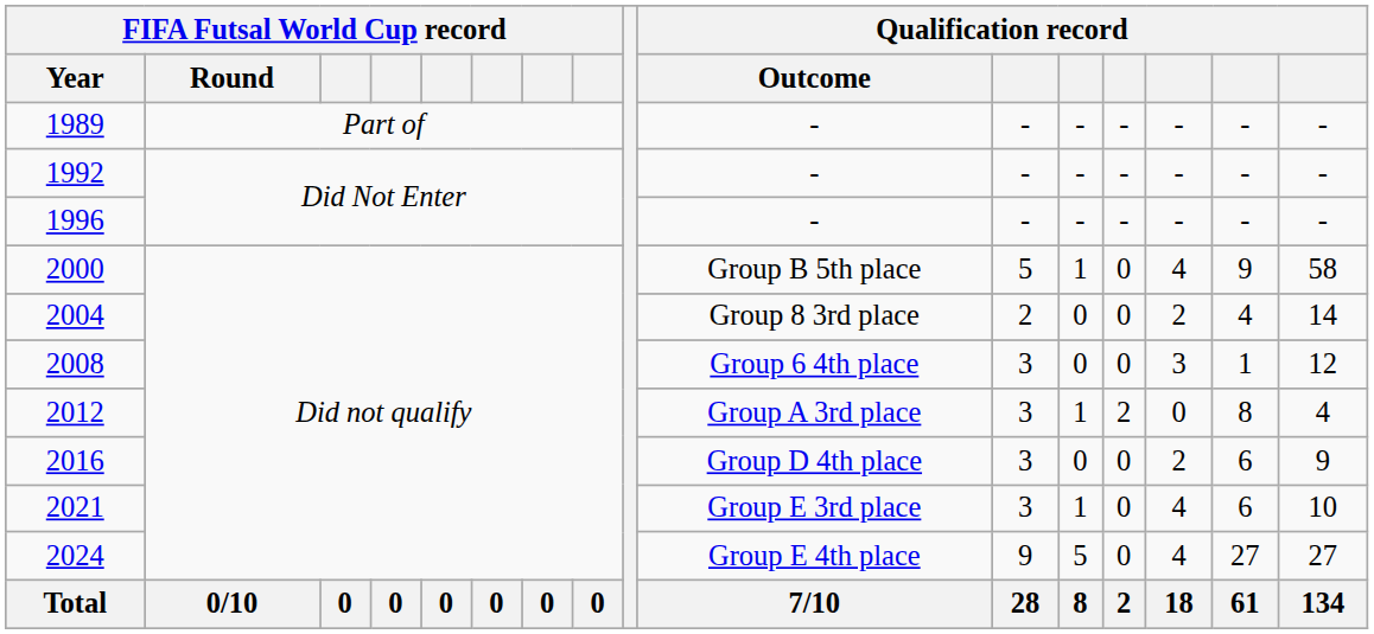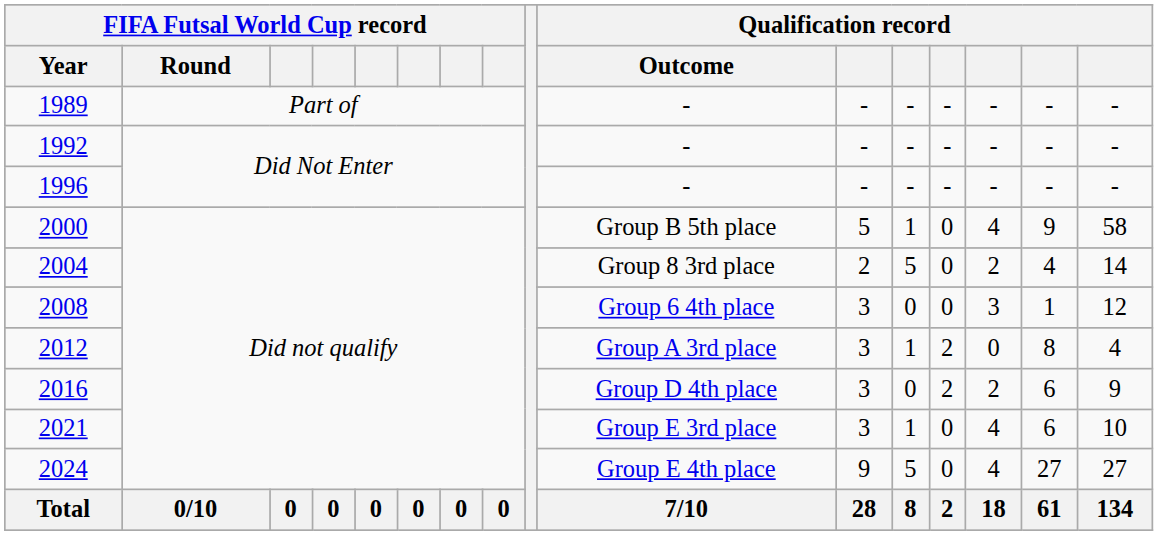 <table class="wikitable" style="text-align: center;font-size:90%;">
 <tr>
 <th colspan=8><a href='#'>FIFA Futsal World Cup</a> record</th>
 <th width=1% rowspan=13></th>
 <th colspan=7>Qualification record</th>
 </tr>
 <tr>
 <th>Year</th>
 <th>Round</th>
 <th></th>
 <th></th>
 <th></th>
 <th></th>
 <th></th>
 <th></th>
 <th>Outcome</th>
 <th></th>
 <th></th>
 <th></th>
 <th></th>
 <th></th>
 <th></th>
 </tr>
 <tr>
 <td> <a href='#'>1989</a></td>
 <td colspan=7><em>Part of </em></td>
 <td>-</td>
 <td>-</td>
 <td>-</td>
 <td>-</td>
 <td>-</td>
 <td>-</td>
 <td>-</td>
 </tr>
 <tr - bgcolor=>
 <td> <a href='#'>1992</a></td>
 <td colspan=7 rowspan=2><em>Did Not Enter</em></td>
 <td>-</td>
 <td>-</td>
 <td>-</td>
 <td>-</td>
 <td>-</td>
 <td>-</td>
 <td>-</td>
 </tr>
 <tr - bgcolor=>
 <td> <a href='#'>1996</a></td>
 <td>-</td>
 <td>-</td>
 <td>-</td>
 <td>-</td>
 <td>-</td>
 <td>-</td>
 <td>-</td>
 </tr>
 <tr - bgcolor=>
 <td> <a href='#'>2000</a></td>
 <td colspan=7 rowspan=7><em>Did not qualify</em></td>
 <td>Group B 5th place</td>
 <td>5</td>
 <td>1</td>
 <td>0</td>
 <td>4</td>
 <td>9</td>
 <td>58</td>
 </tr>
 <tr - bgcolor=>
 <td> <a href='#'>2004</a></td>
 <td>Group 8 3rd place</td>
 <td>2</td>
-<td>0</td>
+<td>5</td>
 <td>0</td>
 <td>2</td>
 <td>4</td>
 <td>14</td>
 </tr>
 <tr - bgcolor=>
 <td> <a href='#'>2008</a></td>
 <td><a href='#'>Group 6 4th place</a></td>
 <td>3</td>
 <td>0</td>
 <td>0</td>
 <td>3</td>
 <td>1</td>
 <td>12</td>
 </tr>
 <tr - bgcolor=>
 <td> <a href='#'>2012</a></td>
 <td><a href='#'>Group A 3rd place</a></td>
 <td>3</td>
 <td>1</td>
 <td>2</td>
 <td>0</td>
 <td>8</td>
 <td>4</td>
 </tr>
 <tr - bgcolor=>
 <td> <a href='#'>2016</a></td>
 <td><a href='#'>Group D 4th place</a></td>
 <td>3</td>
 <td>0</td>
-<td>0</td>
+<td>2</td>
 <td>2</td>
 <td>6</td>
 <td>9</td>
 </tr>
 <tr - bgcolor=>
 <td> <a href='#'>2021</a></td>
 <td><a href='#'>Group E 3rd place</a></td>
 <td>3</td>
 <td>1</td>
 <td>0</td>
 <td>4</td>
 <td>6</td>
 <td>10</td>
 </tr>
 <tr - bgcolor=>
 <td> <a href='#'>2024</a></td>
 <td><a href='#'>Group E 4th place</a></td>
 <td>9</td>
 <td>5</td>
 <td>0</td>
 <td>4</td>
 <td>27</td>
 <td>27</td>
 </tr>
 <tr>
 <th><strong>Total</strong></th>
 <th>0/10</th>
 <th>0</th>
 <th>0</th>
 <th>0</th>
 <th>0</th>
 <th>0</th>
 <th>0</th>
 <th>7/10</th>
 <th>28</th>
 <th>8</th>
 <th>2</th>
 <th>18</th>
 <th>61</th>
 <th>134</th>
 </tr>
 </table>
